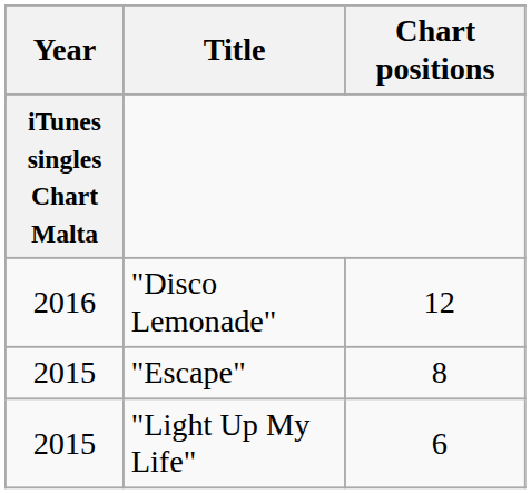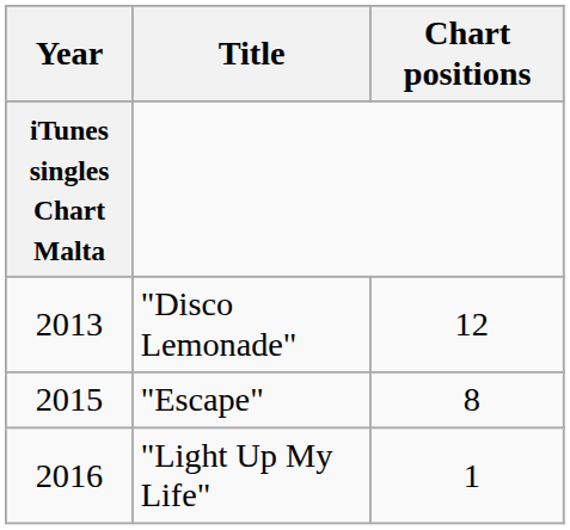 <table class="wikitable" style="font-size: 95%;">
 <tr>
 <th width="50" rowspan="2">Year</th>
 <th width="100" rowspan="2">Title</th>
 <th width="80" colspan="2">Chart positions</th>
 </tr>
 <tr>
 </tr>
 <tr bgcolor="#DDDDDD">
 <th align="center"><small>iTunes singles Chart Malta</small></th>
 </tr>
 <tr>
-<td align="center" rowspan=>2016</td>
+<td align="center" rowspan=>2013</td>
 <td align="left">"Disco Lemonade"</td>
 <td align="center"> 12</td>
 </tr>
 <tr>
 <td align="center" rowspan=>2015</td>
 <td align="left">"Escape"</td>
 <td align="center"> 8</td>
 </tr>
 <tr>
-<td align="center" rowspan=>2015</td>
+<td align="center" rowspan=>2016</td>
 <td align="left">"Light Up My Life"</td>
-<td align="center"> 6</td>
+<td align="center"> 1</td>
 </tr>
 </table>
